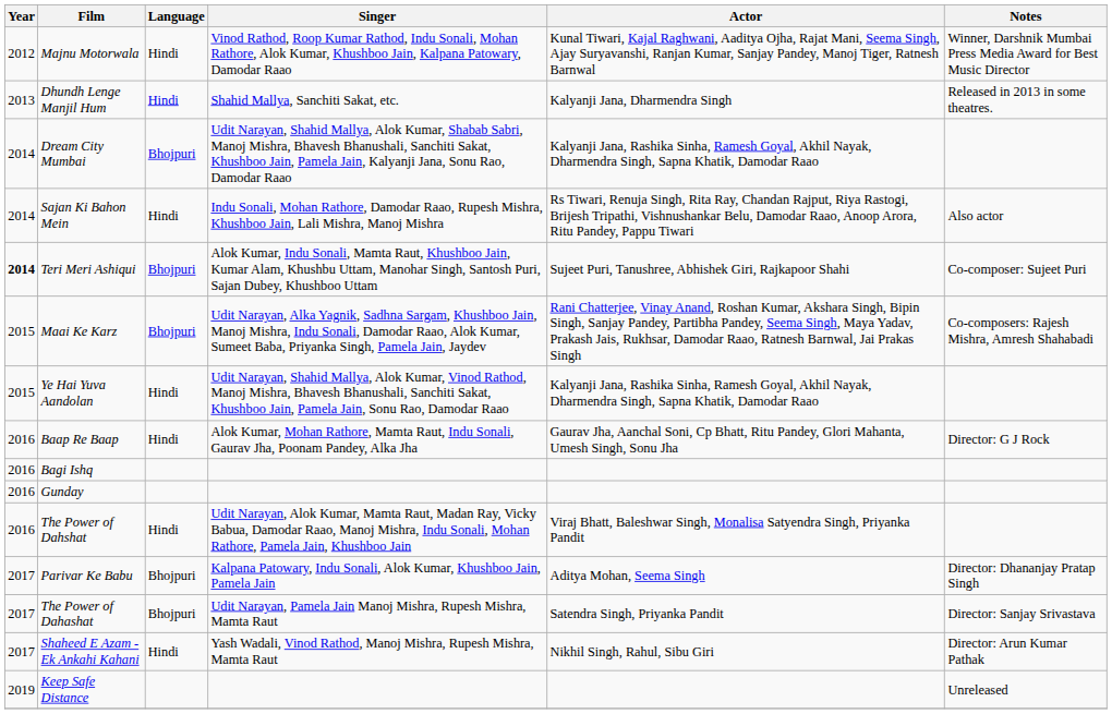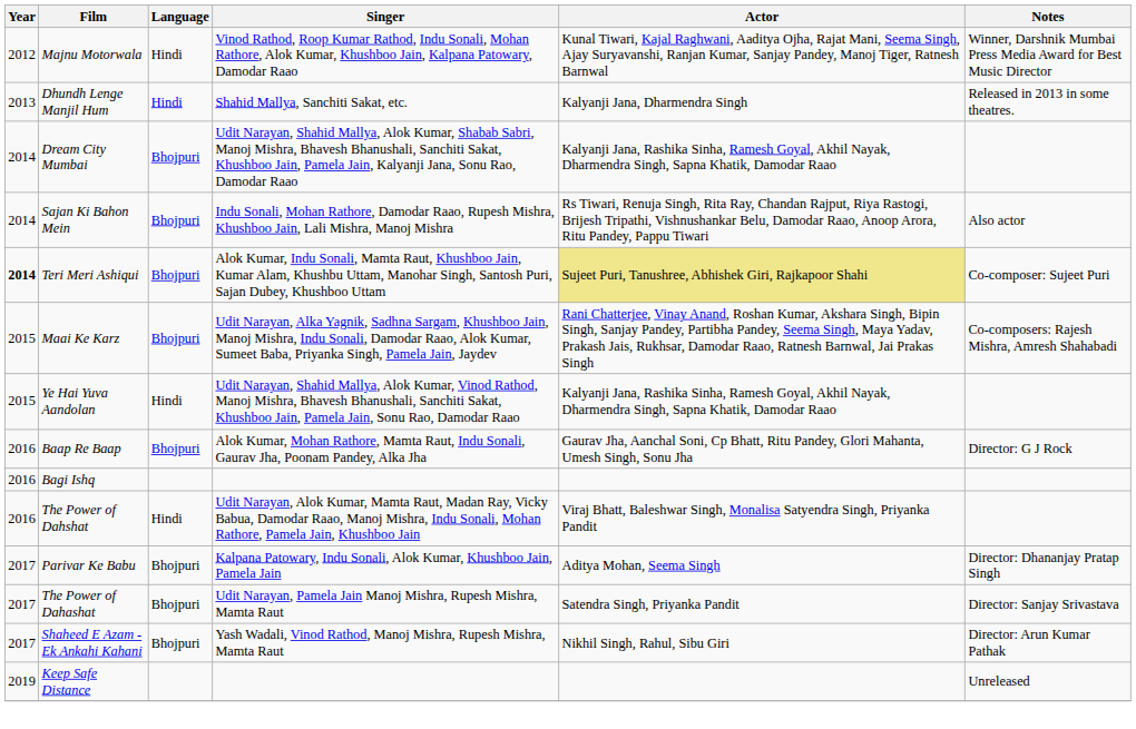 <table class="wikitable sortable" style="font-size: 95%;">
 <tr>
 <th>Year</th>
 <th>Film</th>
 <th>Language</th>
 <th>Singer</th>
 <th>Actor</th>
 <th>Notes</th>
 </tr>
 <tr>
 <td>2012</td>
 <td><em>Majnu Motorwala</em></td>
 <td>Hindi</td>
 <td><a href='#'>Vinod Rathod</a>, <a href='#'>Roop Kumar Rathod</a>, <a href='#'>Indu Sonali</a>, <a href='#'>Mohan Rathore</a>, Alok Kumar, <a href='#'>Khushboo Jain</a>, <a href='#'>Kalpana Patowary</a>, Damodar Raao</td>
 <td>Kunal Tiwari, <a href='#'>Kajal Raghwani</a>, Aaditya Ojha, Rajat Mani, <a href='#'>Seema Singh</a>, Ajay Suryavanshi, Ranjan Kumar, Sanjay Pandey, Manoj Tiger, Ratnesh Barnwal</td>
 <td>Winner, Darshnik Mumbai Press Media Award for Best Music Director</td>
 </tr>
 <tr>
 <td>2013</td>
 <td><em>Dhundh Lenge Manjil Hum</em></td>
 <td><a href='#'>Hindi</a></td>
 <td><a href='#'>Shahid Mallya</a>, Sanchiti Sakat, etc.</td>
 <td>Kalyanji Jana, Dharmendra Singh</td>
 <td>Released in 2013 in some theatres.</td>
 </tr>
 <tr>
 <td>2014</td>
 <td><em>Dream City Mumbai</em></td>
 <td><a href='#'>Bhojpuri</a></td>
 <td><a href='#'>Udit Narayan</a>, <a href='#'>Shahid Mallya</a>, Alok Kumar, <a href='#'>Shabab Sabri</a>, Manoj Mishra, Bhavesh Bhanushali, Sanchiti Sakat, <a href='#'>Khushboo Jain</a>, <a href='#'>Pamela Jain</a>, Kalyanji Jana, Sonu Rao, Damodar Raao</td>
 <td>Kalyanji Jana, Rashika Sinha, <a href='#'>Ramesh Goyal</a>, Akhil Nayak, Dharmendra Singh, Sapna Khatik, Damodar Raao</td>
 <td></td>
 </tr>
 <tr>
 <td>2014</td>
 <td><em>Sajan Ki Bahon Mein</em></td>
-<td>Hindi</td>
+<td><a href='#'>Bhojpuri</a></td>
 <td><a href='#'>Indu Sonali</a>, <a href='#'>Mohan Rathore</a>, Damodar Raao, Rupesh Mishra, <a href='#'>Khushboo Jain</a>, Lali Mishra, Manoj Mishra</td>
 <td>Rs Tiwari, Renuja Singh, Rita Ray, Chandan Rajput, Riya Rastogi, Brijesh Tripathi, Vishnushankar Belu, Damodar Raao, Anoop Arora, Ritu Pandey, Pappu Tiwari</td>
 <td>Also actor</td>
 </tr>
 <tr>
 <td><strong>2014</strong></td>
 <td><em>Teri Meri Ashiqui</em></td>
 <td><a href='#'>Bhojpuri</a></td>
 <td>Alok Kumar, <a href='#'>Indu Sonali</a>, Mamta Raut, <a href='#'>Khushboo Jain</a>, Kumar Alam, Khushbu Uttam, Manohar Singh, Santosh Puri, Sajan Dubey, Khushboo Uttam</td>
-<td>Sujeet Puri, Tanushree, Abhishek Giri, Rajkapoor Shahi</td>
+<td style="background: khaki;">Sujeet Puri, Tanushree, Abhishek Giri, Rajkapoor Shahi</td>
 <td>Co-composer: Sujeet Puri</td>
 </tr>
 <tr>
 <td>2015</td>
 <td><em>Maai Ke Karz</em></td>
 <td><a href='#'>Bhojpuri</a></td>
 <td><a href='#'>Udit Narayan</a>, <a href='#'>Alka Yagnik</a>, <a href='#'>Sadhna Sargam</a>, <a href='#'>Khushboo Jain</a>, Manoj Mishra, <a href='#'>Indu Sonali</a>, Damodar Raao, Alok Kumar, Sumeet Baba, Priyanka Singh, <a href='#'>Pamela Jain</a>, Jaydev</td>
 <td><a href='#'>Rani Chatterjee</a>, <a href='#'>Vinay Anand</a>, Roshan Kumar, Akshara Singh, Bipin Singh, Sanjay Pandey, Partibha Pandey, <a href='#'>Seema Singh</a>, Maya Yadav, Prakash Jais, Rukhsar, Damodar Raao, Ratnesh Barnwal, Jai Prakas Singh</td>
 <td>Co-composers: Rajesh Mishra, Amresh Shahabadi</td>
 </tr>
 <tr>
 <td>2015</td>
 <td><em>Ye Hai Yuva Aandolan</em></td>
 <td>Hindi</td>
 <td><a href='#'>Udit Narayan</a>, <a href='#'>Shahid Mallya</a>, Alok Kumar, <a href='#'>Vinod Rathod</a>, Manoj Mishra, Bhavesh Bhanushali, Sanchiti Sakat, <a href='#'>Khushboo Jain</a>, <a href='#'>Pamela Jain</a>, Sonu Rao, Damodar Raao</td>
 <td>Kalyanji Jana, Rashika Sinha, Ramesh Goyal, Akhil Nayak, Dharmendra Singh, Sapna Khatik, Damodar Raao</td>
 <td></td>
 </tr>
 <tr>
 <td>2016</td>
 <td><em>Baap Re Baap</em></td>
-<td>Hindi</td>
+<td><a href='#'>Bhojpuri</a></td>
 <td>Alok Kumar, <a href='#'>Mohan Rathore</a>, Mamta Raut, <a href='#'>Indu Sonali</a>, Gaurav Jha, Poonam Pandey, Alka Jha</td>
 <td>Gaurav Jha, Aanchal Soni, Cp Bhatt, Ritu Pandey, Glori Mahanta, Umesh Singh, Sonu Jha</td>
 <td>Director: G J Rock</td>
 </tr>
 <tr>
 <td>2016</td>
 <td><em>Bagi Ishq</em></td>
-<td></td>
-<td></td>
-<td></td>
-<td></td>
-</tr>
-<tr>
-<td>2016</td>
-<td><em>Gunday</em></td>
 <td></td>
 <td></td>
 <td></td>
 <td></td>
 </tr>
 <tr>
 <td>2016</td>
 <td><em>The Power of Dahshat</em></td>
 <td>Hindi</td>
 <td><a href='#'>Udit Narayan</a>, Alok Kumar, Mamta Raut, Madan Ray, Vicky Babua, Damodar Raao, Manoj Mishra, <a href='#'>Indu Sonali</a>, <a href='#'>Mohan Rathore</a>, <a href='#'>Pamela Jain</a>, <a href='#'>Khushboo Jain</a></td>
 <td>Viraj Bhatt, Baleshwar Singh, <a href='#'>Monalisa</a> Satyendra Singh, Priyanka Pandit</td>
 <td></td>
 </tr>
 <tr>
 <td>2017</td>
 <td><em>Parivar Ke Babu</em></td>
 <td>Bhojpuri</td>
 <td><a href='#'>Kalpana Patowary</a>, <a href='#'>Indu Sonali</a>, Alok Kumar, <a href='#'>Khushboo Jain</a>, <a href='#'>Pamela Jain</a></td>
 <td>Aditya Mohan, <a href='#'>Seema Singh</a></td>
 <td>Director: Dhananjay Pratap Singh</td>
 </tr>
 <tr>
 <td>2017</td>
 <td><em>The Power of Dahashat</em></td>
 <td>Bhojpuri</td>
 <td><a href='#'>Udit Narayan</a>, <a href='#'>Pamela Jain</a> Manoj Mishra, Rupesh Mishra, Mamta Raut</td>
 <td>Satendra Singh, Priyanka Pandit</td>
 <td>Director: Sanjay Srivastava</td>
 </tr>
 <tr>
 <td>2017</td>
 <td><em><a href='#'>Shaheed E Azam - Ek Ankahi Kahani</a></em></td>
-<td>Hindi</td>
+<td>Bhojpuri</td>
 <td>Yash Wadali, <a href='#'>Vinod Rathod</a>, Manoj Mishra, Rupesh Mishra, Mamta Raut</td>
 <td>Nikhil Singh, Rahul, Sibu Giri</td>
 <td>Director: Arun Kumar Pathak</td>
 </tr>
 <tr>
 <td>2019</td>
 <td><em><a href='#'>Keep Safe Distance</a></em></td>
 <td></td>
 <td></td>
 <td></td>
 <td>Unreleased</td>
 </tr>
 <tr>
 </tr>
 </table>
